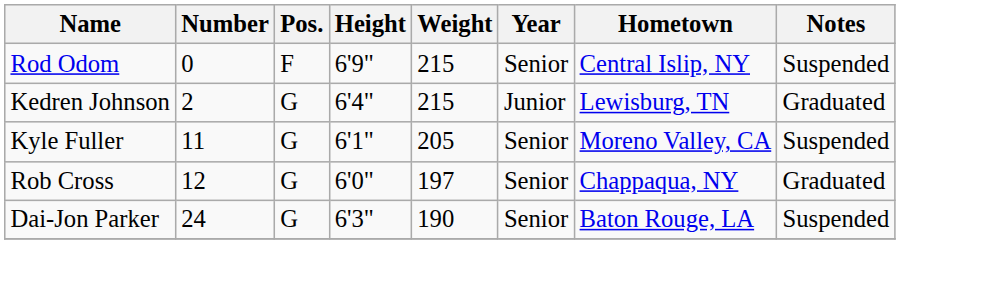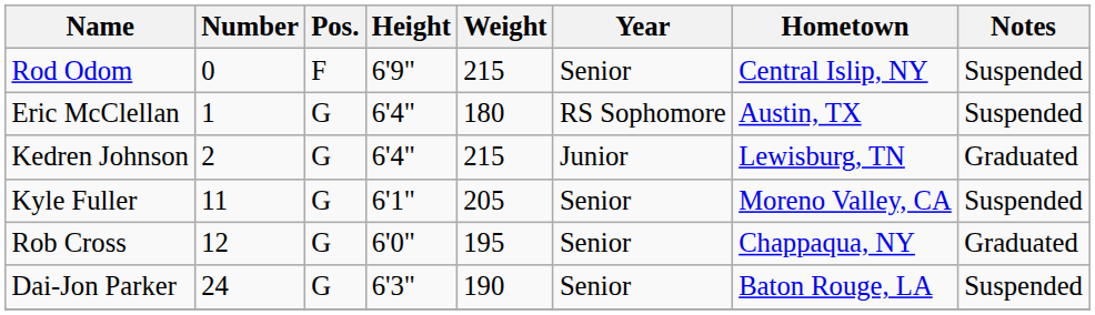 <table class="wikitable sortable" border="1">
 <tr>
 <th>Name</th>
 <th>Number</th>
 <th>Pos.</th>
 <th>Height</th>
 <th>Weight</th>
 <th>Year</th>
 <th>Hometown</th>
 <th class="unsortable">Notes</th>
 </tr>
 <tr>
 <td><a href='#'>Rod Odom</a></td>
 <td>0</td>
 <td>F</td>
 <td>6'9"</td>
 <td>215</td>
 <td>Senior</td>
 <td><a href='#'>Central Islip, NY</a></td>
+<td>Suspended</td>
+</tr>
+<tr>
+<td>Eric McClellan</td>
+<td>1</td>
+<td>G</td>
+<td>6'4"</td>
+<td>180</td>
+<td>RS Sophomore</td>
+<td><a href='#'>Austin, TX</a></td>
 <td>Suspended</td>
 </tr>
 <tr>
 <td>Kedren Johnson</td>
 <td>2</td>
 <td>G</td>
 <td>6'4"</td>
 <td>215</td>
 <td>Junior</td>
 <td><a href='#'>Lewisburg, TN</a></td>
 <td>Graduated</td>
 </tr>
 <tr>
 <td>Kyle Fuller</td>
 <td>11</td>
 <td>G</td>
 <td>6'1"</td>
 <td>205</td>
 <td>Senior</td>
 <td><a href='#'>Moreno Valley, CA</a></td>
 <td>Suspended</td>
 </tr>
 <tr>
 <td>Rob Cross</td>
 <td>12</td>
 <td>G</td>
 <td>6'0"</td>
-<td>197</td>
+<td>195</td>
 <td>Senior</td>
 <td><a href='#'>Chappaqua, NY</a></td>
 <td>Graduated</td>
 </tr>
 <tr>
 <td>Dai-Jon Parker</td>
 <td>24</td>
 <td>G</td>
 <td>6'3"</td>
 <td>190</td>
 <td>Senior</td>
 <td><a href='#'>Baton Rouge, LA</a></td>
 <td>Suspended</td>
 </tr>
 <tr>
 </tr>
 </table>
